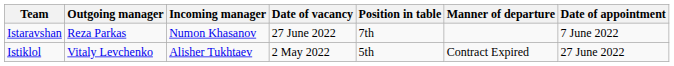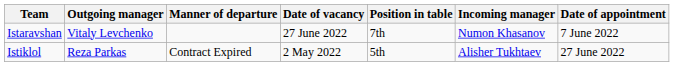 <table class="wikitable">
 <tr>
 <th>Team</th>
 <th>Outgoing manager</th>
-<th>Incoming manager</th>
+<th>Manner of departure</th>
 <th>Date of vacancy</th>
 <th>Position in table</th>
-<th>Manner of departure</th>
+<th>Incoming manager</th>
 <th>Date of appointment</th>
 </tr>
 <tr>
 <td><a href='#'>Istaravshan</a></td>
-<td> <a href='#'>Reza Parkas</a></td>
-<td> <a href='#'>Numon Khasanov</a></td>
+<td> <a href='#'>Vitaly Levchenko</a></td>
+<td rowspan=1></td>
 <td>27 June 2022</td>
 <td rowspan=1>7th</td>
-<td rowspan=1></td>
+<td> <a href='#'>Numon Khasanov</a></td>
 <td>7 June 2022</td>
 </tr>
 <tr>
 <td><a href='#'>Istiklol</a></td>
-<td> <a href='#'>Vitaly Levchenko</a></td>
-<td> <a href='#'>Alisher Tukhtaev</a> </td>
+<td> <a href='#'>Reza Parkas</a></td>
+<td rowspan=1>Contract Expired</td>
 <td>2 May 2022</td>
 <td rowspan=1>5th</td>
-<td rowspan=1>Contract Expired</td>
+<td> <a href='#'>Alisher Tukhtaev</a> </td>
 <td>27 June 2022</td>
 </tr>
 </table>
